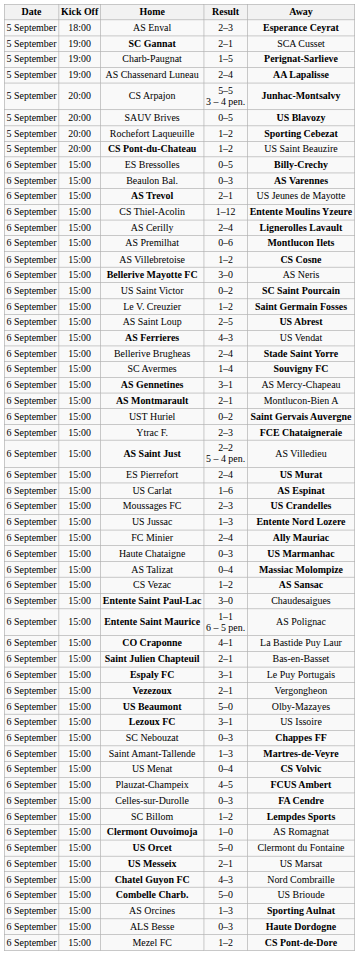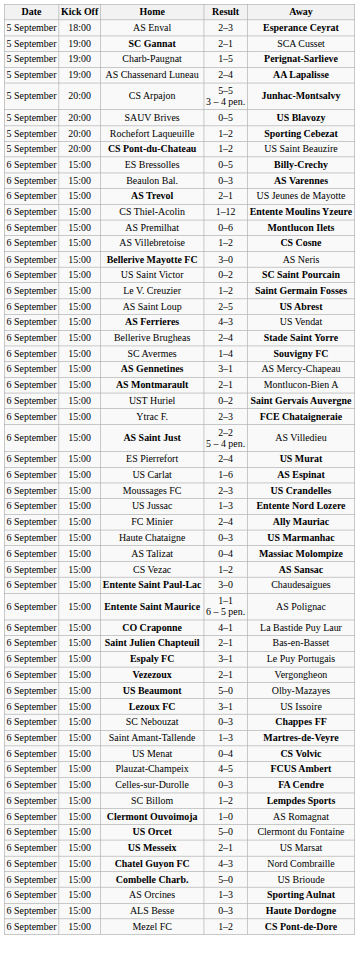 <table class="wikitable" style="text-align:center;">
 <tr>
 <th scope="col">Date</th>
 <th scope="col">Kick Off</th>
 <th scope="col">Home</th>
 <th scope="col">Result</th>
 <th scope="col">Away</th>
 </tr>
 <tr>
 <td>5 September</td>
 <td>18:00</td>
 <td>AS Enval</td>
 <td>2–3</td>
 <td><strong>Esperance Ceyrat</strong></td>
 </tr>
 <tr>
 <td>5 September</td>
 <td>19:00</td>
 <td><strong>SC Gannat</strong></td>
 <td>2–1</td>
 <td>SCA Cusset</td>
 </tr>
 <tr>
 <td>5 September</td>
 <td>19:00</td>
 <td>Charb-Paugnat</td>
 <td>1–5</td>
 <td><strong>Perignat-Sarlieve</strong></td>
 </tr>
 <tr>
 <td>5 September</td>
 <td>19:00</td>
 <td>AS Chassenard Luneau</td>
 <td>2–4</td>
 <td><strong>AA Lapalisse</strong></td>
 </tr>
 <tr>
 <td>5 September</td>
 <td>20:00</td>
 <td>CS Arpajon</td>
 <td>5–5 <br> 3 – 4 pen.</td>
 <td><strong>Junhac-Montsalvy</strong></td>
 </tr>
 <tr>
 <td>5 September</td>
 <td>20:00</td>
 <td>SAUV Brives</td>
 <td>0–5</td>
 <td><strong>US Blavozy</strong></td>
 </tr>
 <tr>
 <td>5 September</td>
 <td>20:00</td>
 <td>Rochefort Laqueuille</td>
 <td>1–2</td>
 <td><strong>Sporting Cebezat</strong></td>
 </tr>
 <tr>
 <td>5 September</td>
 <td>20:00</td>
 <td><strong>CS Pont-du-Chateau</strong></td>
 <td>1–2</td>
 <td>US Saint Beauzire</td>
 </tr>
 <tr>
 <td>6 September</td>
 <td>15:00</td>
 <td>ES Bressolles</td>
 <td>0–5</td>
 <td><strong>Billy-Crechy</strong></td>
 </tr>
 <tr>
 <td>6 September</td>
 <td>15:00</td>
 <td>Beaulon Bal.</td>
 <td>0–3</td>
 <td><strong>AS Varennes</strong></td>
 </tr>
 <tr>
 <td>6 September</td>
 <td>15:00</td>
 <td><strong>AS Trevol</strong></td>
 <td>2–1</td>
 <td>US Jeunes de Mayotte</td>
 </tr>
 <tr>
 <td>6 September</td>
 <td>15:00</td>
 <td>CS Thiel-Acolin</td>
 <td>1–12</td>
 <td><strong>Entente Moulins Yzeure</strong></td>
-</tr>
-<tr>
-<td>6 September</td>
-<td>15:00</td>
-<td>AS Cerilly</td>
-<td>2–4</td>
-<td><strong>Lignerolles Lavault</strong></td>
 </tr>
 <tr>
 <td>6 September</td>
 <td>15:00</td>
 <td>AS Premilhat</td>
 <td>0–6</td>
 <td><strong>Montlucon Ilets</strong></td>
 </tr>
 <tr>
 <td>6 September</td>
 <td>15:00</td>
 <td>AS Villebretoise</td>
 <td>1–2</td>
 <td><strong>CS Cosne</strong></td>
 </tr>
 <tr>
 <td>6 September</td>
 <td>15:00</td>
 <td><strong>Bellerive Mayotte FC</strong></td>
 <td>3–0</td>
 <td>AS Neris</td>
 </tr>
 <tr>
 <td>6 September</td>
 <td>15:00</td>
 <td>US Saint Victor</td>
 <td>0–2</td>
 <td><strong>SC Saint Pourcain</strong></td>
 </tr>
 <tr>
 <td>6 September</td>
 <td>15:00</td>
 <td>Le V. Creuzier</td>
 <td>1–2</td>
 <td><strong>Saint Germain Fosses</strong></td>
 </tr>
 <tr>
 <td>6 September</td>
 <td>15:00</td>
 <td>AS Saint Loup</td>
 <td>2–5</td>
 <td><strong>US Abrest</strong></td>
 </tr>
 <tr>
 <td>6 September</td>
 <td>15:00</td>
 <td><strong>AS Ferrieres</strong></td>
 <td>4–3</td>
 <td>US Vendat</td>
 </tr>
 <tr>
 <td>6 September</td>
 <td>15:00</td>
 <td>Bellerive Brugheas</td>
 <td>2–4</td>
 <td><strong>Stade Saint Yorre</strong></td>
 </tr>
 <tr>
 <td>6 September</td>
 <td>15:00</td>
 <td>SC Avermes</td>
 <td>1–4</td>
 <td><strong>Souvigny FC</strong></td>
 </tr>
 <tr>
 <td>6 September</td>
 <td>15:00</td>
 <td><strong>AS Gennetines</strong></td>
 <td>3–1</td>
 <td>AS Mercy-Chapeau</td>
 </tr>
 <tr>
 <td>6 September</td>
 <td>15:00</td>
 <td><strong>AS Montmarault</strong></td>
 <td>2–1</td>
 <td>Montlucon-Bien A</td>
 </tr>
 <tr>
 <td>6 September</td>
 <td>15:00</td>
 <td>UST Huriel</td>
 <td>0–2</td>
 <td><strong>Saint Gervais Auvergne</strong></td>
 </tr>
 <tr>
 <td>6 September</td>
 <td>15:00</td>
 <td>Ytrac F.</td>
 <td>2–3</td>
 <td><strong>FCE Chataigneraie</strong></td>
 </tr>
 <tr>
 <td>6 September</td>
 <td>15:00</td>
 <td><strong>AS Saint Just</strong></td>
 <td>2–2 <br> 5 – 4 pen.</td>
 <td>AS Villedieu</td>
 </tr>
 <tr>
 <td>6 September</td>
 <td>15:00</td>
 <td>ES Pierrefort</td>
 <td>2–4</td>
 <td><strong>US Murat</strong></td>
 </tr>
 <tr>
 <td>6 September</td>
 <td>15:00</td>
 <td>US Carlat</td>
 <td>1–6</td>
 <td><strong>AS Espinat</strong></td>
 </tr>
 <tr>
 <td>6 September</td>
 <td>15:00</td>
 <td>Moussages FC</td>
 <td>2–3</td>
 <td><strong>US Crandelles</strong></td>
 </tr>
 <tr>
 <td>6 September</td>
 <td>15:00</td>
 <td>US Jussac</td>
 <td>1–3</td>
 <td><strong>Entente Nord Lozere</strong></td>
 </tr>
 <tr>
 <td>6 September</td>
 <td>15:00</td>
 <td>FC Minier</td>
 <td>2–4</td>
 <td><strong>Ally Mauriac</strong></td>
 </tr>
 <tr>
 <td>6 September</td>
 <td>15:00</td>
 <td>Haute Chataigne</td>
 <td>0–3</td>
 <td><strong>US Marmanhac</strong></td>
 </tr>
 <tr>
 <td>6 September</td>
 <td>15:00</td>
 <td>AS Talizat</td>
 <td>0–4</td>
 <td><strong>Massiac Molompize</strong></td>
 </tr>
 <tr>
 <td>6 September</td>
 <td>15:00</td>
 <td>CS Vezac</td>
 <td>1–2</td>
 <td><strong>AS Sansac</strong></td>
 </tr>
 <tr>
 <td>6 September</td>
 <td>15:00</td>
 <td><strong>Entente Saint Paul-Lac</strong></td>
 <td>3–0</td>
 <td>Chaudesaigues</td>
 </tr>
 <tr>
 <td>6 September</td>
 <td>15:00</td>
 <td><strong>Entente Saint Maurice</strong></td>
 <td>1–1 <br> 6 – 5 pen.</td>
 <td>AS Polignac</td>
 </tr>
 <tr>
 <td>6 September</td>
 <td>15:00</td>
 <td><strong>CO Craponne</strong></td>
 <td>4–1</td>
 <td>La Bastide Puy Laur</td>
 </tr>
 <tr>
 <td>6 September</td>
 <td>15:00</td>
 <td><strong>Saint Julien Chapteuil</strong></td>
 <td>2–1</td>
 <td>Bas-en-Basset</td>
 </tr>
 <tr>
 <td>6 September</td>
 <td>15:00</td>
 <td><strong>Espaly FC</strong></td>
 <td>3–1</td>
 <td>Le Puy Portugais</td>
 </tr>
 <tr>
 <td>6 September</td>
 <td>15:00</td>
 <td><strong>Vezezoux</strong></td>
 <td>2–1</td>
 <td>Vergongheon</td>
 </tr>
 <tr>
 <td>6 September</td>
 <td>15:00</td>
 <td><strong>US Beaumont</strong></td>
 <td>5–0</td>
 <td>Olby-Mazayes</td>
 </tr>
 <tr>
 <td>6 September</td>
 <td>15:00</td>
 <td><strong>Lezoux FC</strong></td>
 <td>3–1</td>
 <td>US Issoire</td>
 </tr>
 <tr>
 <td>6 September</td>
 <td>15:00</td>
 <td>SC Nebouzat</td>
 <td>0–3</td>
 <td><strong>Chappes FF</strong></td>
 </tr>
 <tr>
 <td>6 September</td>
 <td>15:00</td>
 <td>Saint Amant-Tallende</td>
 <td>1–3</td>
 <td><strong>Martres-de-Veyre</strong></td>
 </tr>
 <tr>
 <td>6 September</td>
 <td>15:00</td>
 <td>US Menat</td>
 <td>0–4</td>
 <td><strong>CS Volvic</strong></td>
 </tr>
 <tr>
 <td>6 September</td>
 <td>15:00</td>
 <td>Plauzat-Champeix</td>
 <td>4–5</td>
 <td><strong>FCUS Ambert</strong></td>
 </tr>
 <tr>
 <td>6 September</td>
 <td>15:00</td>
 <td>Celles-sur-Durolle</td>
 <td>0–3</td>
 <td><strong>FA Cendre</strong></td>
 </tr>
 <tr>
 <td>6 September</td>
 <td>15:00</td>
 <td>SC Billom</td>
 <td>1–2</td>
 <td><strong>Lempdes Sports</strong></td>
 </tr>
 <tr>
 <td>6 September</td>
 <td>15:00</td>
 <td><strong>Clermont Ouvoimoja</strong></td>
 <td>1–0</td>
 <td>AS Romagnat</td>
 </tr>
 <tr>
 <td>6 September</td>
 <td>15:00</td>
 <td><strong>US Orcet</strong></td>
 <td>5–0</td>
 <td>Clermont du Fontaine</td>
 </tr>
 <tr>
 <td>6 September</td>
 <td>15:00</td>
 <td><strong>US Messeix</strong></td>
 <td>2–1</td>
 <td>US Marsat</td>
 </tr>
 <tr>
 <td>6 September</td>
 <td>15:00</td>
 <td><strong>Chatel Guyon FC</strong></td>
 <td>4–3</td>
 <td>Nord Combraille</td>
 </tr>
 <tr>
 <td>6 September</td>
 <td>15:00</td>
 <td><strong>Combelle Charb.</strong></td>
 <td>5–0</td>
 <td>US Brioude</td>
 </tr>
 <tr>
 <td>6 September</td>
 <td>15:00</td>
 <td>AS Orcines</td>
 <td>1–3</td>
 <td><strong>Sporting Aulnat</strong></td>
 </tr>
 <tr>
 <td>6 September</td>
 <td>15:00</td>
 <td>ALS Besse</td>
 <td>0–3</td>
 <td><strong>Haute Dordogne</strong></td>
 </tr>
 <tr>
 <td>6 September</td>
 <td>15:00</td>
 <td>Mezel FC</td>
 <td>1–2</td>
 <td><strong>CS Pont-de-Dore</strong></td>
 </tr>
 </table>
